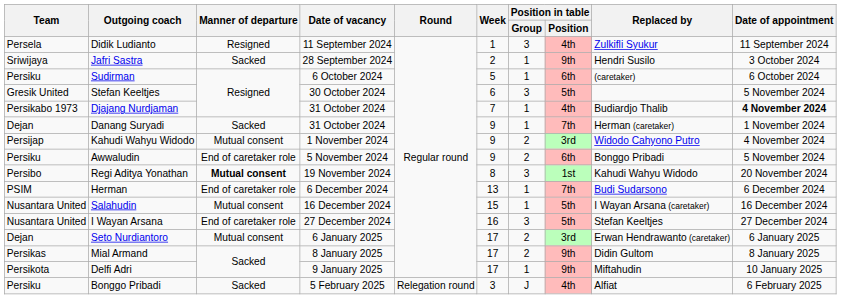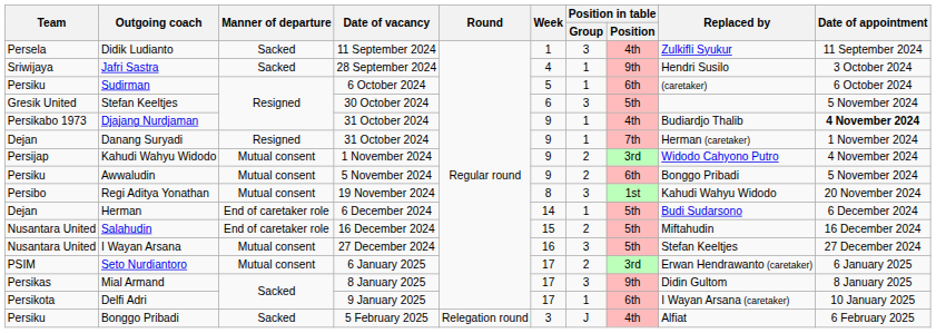 <table class="wikitable" style="font-size:85%;">
 <tr>
 <th rowspan="2">Team</th>
 <th rowspan="2">Outgoing coach</th>
 <th rowspan="2">Manner of departure</th>
 <th rowspan="2">Date of vacancy</th>
 <th rowspan="2">Round</th>
 <th rowspan="2">Week</th>
 <th colspan="2">Position in table</th>
 <th rowspan="2">Replaced by</th>
 <th rowspan="2">Date of appointment</th>
 </tr>
 <tr>
 <th>Group</th>
 <th>Position</th>
 </tr>
 <tr>
 <td>Persela</td>
 <td> Didik Ludianto</td>
-<td align="center">Resigned</td>
+<td align="center">Sacked</td>
 <td align="center">11 September 2024</td>
 <td align="center" rowspan="15">Regular round</td>
 <td align="center">1</td>
 <td align="center">3</td>
 <td align="center" style="background-color: #FFBBBB;">4th</td>
 <td> <a href='#'>Zulkifli Syukur</a></td>
 <td align="center">11 September 2024</td>
 </tr>
 <tr>
 <td>Sriwijaya</td>
 <td> <a href='#'>Jafri Sastra</a></td>
 <td align="center">Sacked</td>
 <td align="center">28 September 2024</td>
-<td align="center">2</td>
+<td align="center">4</td>
 <td align="center">1</td>
 <td align="center" style="background-color: #FFBBBB;">9th</td>
 <td> Hendri Susilo</td>
 <td align="center">3 October 2024</td>
 </tr>
 <tr>
 <td>Persiku</td>
 <td> <a href='#'>Sudirman</a></td>
 <td align="center" rowspan="3">Resigned</td>
 <td align="center">6 October 2024</td>
 <td align="center">5</td>
 <td align="center">1</td>
 <td align="center" style="background-color: #FFBBBB;">6th</td>
 <td><small> (caretaker)</small></td>
 <td align="center">6 October 2024</td>
 </tr>
 <tr>
 <td>Gresik United</td>
 <td> Stefan Keeltjes</td>
 <td align="center">30 October 2024</td>
 <td align="center">6</td>
 <td align="center">3</td>
 <td align="center" style="background-color: #FFBBBB;">5th</td>
 <td></td>
 <td align="center">5 November 2024</td>
 </tr>
 <tr>
 <td>Persikabo 1973</td>
 <td> <a href='#'>Djajang Nurdjaman</a></td>
 <td align="center">31 October 2024</td>
-<td align="center">7</td>
+<td align="center">9</td>
 <td align="center">1</td>
 <td align="center" style="background-color: #FFBBBB;">4th</td>
 <td> Budiardjo Thalib</td>
 <td align="center"><strong>4 November 2024</strong></td>
 </tr>
 <tr>
 <td>Dejan</td>
 <td> Danang Suryadi</td>
-<td align="center">Sacked</td>
+<td align="center">Resigned</td>
 <td align="center">31 October 2024</td>
 <td align="center">9</td>
 <td align="center">1</td>
 <td align="center" style="background-color: #FFBBBB;">7th</td>
 <td> Herman<small> (caretaker)</small></td>
 <td align="center">1 November 2024</td>
 </tr>
 <tr>
 <td>Persijap</td>
 <td> Kahudi Wahyu Widodo</td>
 <td align="center">Mutual consent</td>
 <td align="center">1 November 2024</td>
 <td align="center">9</td>
 <td align="center">2</td>
 <td align="center" style="background-color: #BBFFBB;">3rd</td>
 <td> <a href='#'>Widodo Cahyono Putro</a></td>
 <td align="center">4 November 2024</td>
 </tr>
 <tr>
 <td>Persiku</td>
 <td> Awwaludin</td>
-<td align="center">End of caretaker role</td>
+<td align="center">Mutual consent</td>
 <td align="center">5 November 2024</td>
 <td align="center">9</td>
 <td align="center">2</td>
 <td align="center" style="background-color: #FFBBBB;">6th</td>
 <td> Bonggo Pribadi</td>
 <td align="center">5 November 2024</td>
 </tr>
 <tr>
 <td>Persibo</td>
 <td> Regi Aditya Yonathan</td>
-<td align="center"><strong>Mutual consent</strong></td>
+<td align="center">Mutual consent</td>
 <td align="center">19 November 2024</td>
 <td align="center">8</td>
 <td align="center">3</td>
 <td align="center" style="background-color: #BBFFBB;">1st</td>
 <td> Kahudi Wahyu Widodo</td>
 <td align="center">20 November 2024</td>
 </tr>
 <tr>
-<td>PSIM</td>
+<td>Dejan</td>
 <td> Herman</td>
 <td align="center">End of caretaker role</td>
 <td align="center">6 December 2024</td>
-<td align="center">13</td>
+<td align="center">14</td>
 <td align="center">1</td>
-<td align="center" style="background-color: #FFBBBB;">7th</td>
+<td align="center" style="background-color: #FFBBBB;">5th</td>
 <td> <a href='#'>Budi Sudarsono</a></td>
 <td align="center">6 December 2024</td>
 </tr>
 <tr>
 <td>Nusantara United</td>
 <td> <a href='#'>Salahudin</a></td>
-<td align="center">Mutual consent</td>
+<td align="center">End of caretaker role</td>
 <td align="center">16 December 2024</td>
 <td align="center">15</td>
-<td align="center">1</td>
+<td align="center">2</td>
 <td align="center" style="background-color: #FFBBBB;">5th</td>
-<td> I Wayan Arsana<small> (caretaker)</small></td>
+<td> Miftahudin</td>
 <td align="center">16 December 2024</td>
 </tr>
 <tr>
 <td>Nusantara United</td>
 <td> I Wayan Arsana</td>
-<td align="center">End of caretaker role</td>
+<td align="center">Mutual consent</td>
 <td align="center">27 December 2024</td>
 <td align="center">16</td>
 <td align="center">3</td>
 <td align="center" style="background-color: #FFBBBB;">5th</td>
 <td> Stefan Keeltjes</td>
 <td align="center">27 December 2024</td>
 </tr>
 <tr>
-<td>Dejan</td>
+<td>PSIM</td>
 <td> <a href='#'>Seto Nurdiantoro</a></td>
 <td align="center">Mutual consent</td>
 <td align="center">6 January 2025</td>
 <td align="center">17</td>
 <td align="center">2</td>
 <td align="center" style="background-color: #BBFFBB;">3rd</td>
 <td> Erwan Hendrawanto<small> (caretaker)</small></td>
 <td align="center">6 January 2025</td>
 </tr>
 <tr>
 <td>Persikas</td>
 <td> Mial Armand</td>
 <td align="center" rowspan="2">Sacked</td>
 <td align="center">8 January 2025</td>
 <td align="center">17</td>
-<td align="center">2</td>
+<td align="center">3</td>
 <td align="center" style="background-color: #FFBBBB;">9th</td>
 <td> Didin Gultom</td>
 <td align="center">8 January 2025</td>
 </tr>
 <tr>
 <td>Persikota</td>
 <td> Delfi Adri</td>
 <td align="center">9 January 2025</td>
 <td align="center">17</td>
 <td align="center">1</td>
-<td align="center" style="background-color: #FFBBBB;">9th</td>
-<td> Miftahudin</td>
+<td align="center" style="background-color: #FFBBBB;">6th</td>
+<td> I Wayan Arsana<small> (caretaker)</small></td>
 <td align="center">10 January 2025</td>
 </tr>
 <tr>
 <td>Persiku</td>
 <td> Bonggo Pribadi</td>
 <td align="center">Sacked</td>
 <td align="center">5 February 2025</td>
 <td align="center">Relegation round</td>
 <td align="center">3</td>
 <td align="center">J</td>
 <td align="center" style="background-color: #FFBBBB;">4th</td>
 <td> Alfiat</td>
 <td align="center">6 February 2025</td>
 </tr>
 </table>
